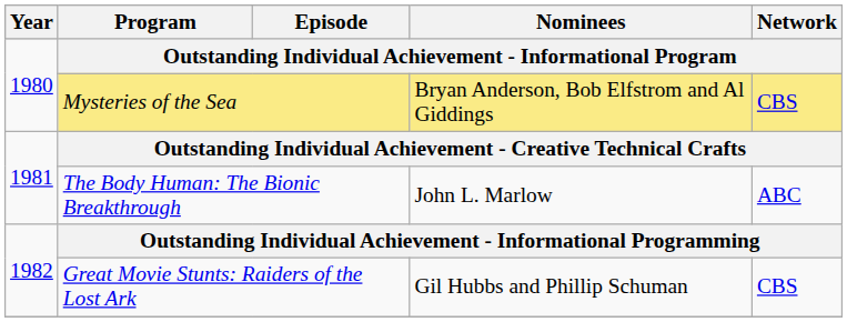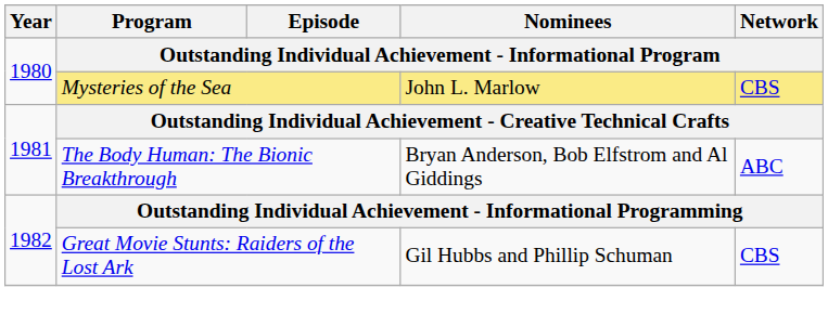 <table class="wikitable" style="width:100%">
 <tr style="background:#bebebe;">
 <th style="width:5%;">Year</th>
 <th style="width:25%;">Program</th>
 <th style="width:20%;">Episode</th>
 <th style="width:45%;">Nominees</th>
 <th style="width:5%;">Network</th>
 </tr>
 <tr>
 <td rowspan=2 style="text-align:center"><a href='#'>1980</a></td>
 <th colspan="4">Outstanding Individual Achievement - Informational Program</th>
 </tr>
 <tr style="background:#FAEB86;">
 <td colspan=2><em>Mysteries of the Sea</em></td>
-<td>Bryan Anderson, Bob Elfstrom and Al Giddings</td>
+<td>John L. Marlow</td>
 <td><a href='#'>CBS</a></td>
 </tr>
 <tr>
 <td rowspan=2 style="text-align:center"><a href='#'>1981</a></td>
 <th colspan="4">Outstanding Individual Achievement - Creative Technical Crafts</th>
 </tr>
 <tr>
 <td colspan=2><em><a href='#'>The Body Human: The Bionic Breakthrough</a></em></td>
-<td>John L. Marlow</td>
+<td>Bryan Anderson, Bob Elfstrom and Al Giddings</td>
 <td><a href='#'>ABC</a></td>
 </tr>
 <tr>
 <td rowspan=2 style="text-align:center"><a href='#'>1982</a></td>
 <th colspan="4">Outstanding Individual Achievement - Informational Programming</th>
 </tr>
 <tr>
 <td colspan=2><em><a href='#'>Great Movie Stunts: Raiders of the Lost Ark</a></em></td>
 <td>Gil Hubbs and Phillip Schuman</td>
 <td><a href='#'>CBS</a></td>
 </tr>
 <tr>
 </tr>
 </table>
